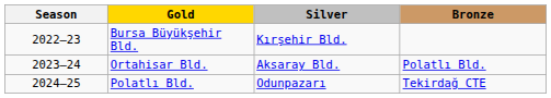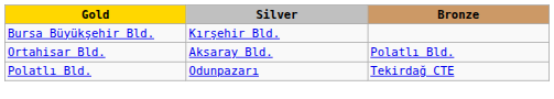 <table class=wikitable>
 <tr>
-<th width=19%><strong>Season</strong></th>
 <th style="background:gold;" width=27%><strong>Gold</strong></th>
 <th style="background:silver;" width=27%><strong>Silver</strong></th>
 <th style="background:#cc9966;" width=27%><strong>Bronze</strong></th>
 </tr>
 <tr>
-<td align=center>2022–23</td>
 <td><a href='#'>Bursa Büyükşehir Bld.</a></td>
 <td><a href='#'>Kırşehir Bld.</a></td>
 <td></td>
 </tr>
 <tr>
-<td align=center>2023–24</td>
 <td><a href='#'>Ortahisar Bld.</a></td>
 <td><a href='#'>Aksaray Bld.</a></td>
 <td><a href='#'>Polatlı Bld.</a></td>
 </tr>
 <tr>
-<td align=center>2024–25</td>
 <td><a href='#'>Polatlı Bld.</a></td>
 <td><a href='#'>Odunpazarı</a></td>
 <td><a href='#'>Tekirdağ CTE</a></td>
 </tr>
 </table>
